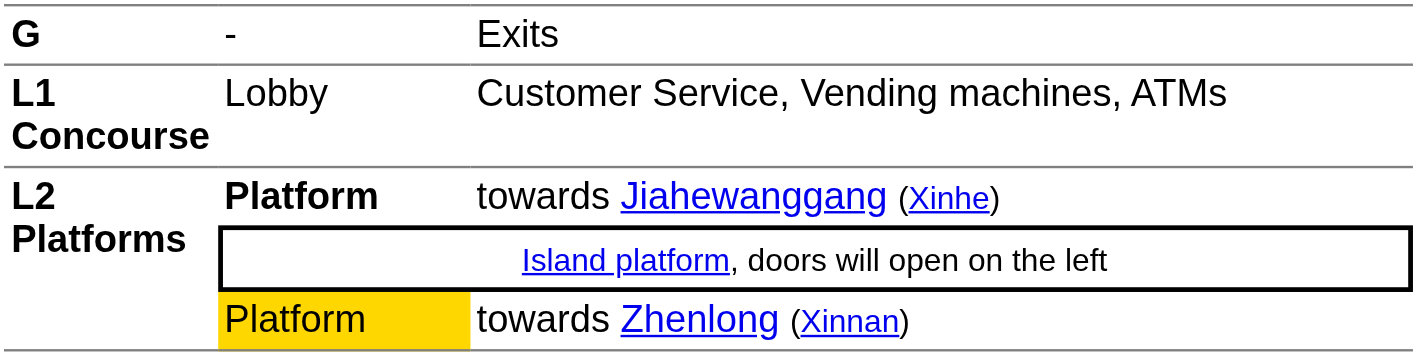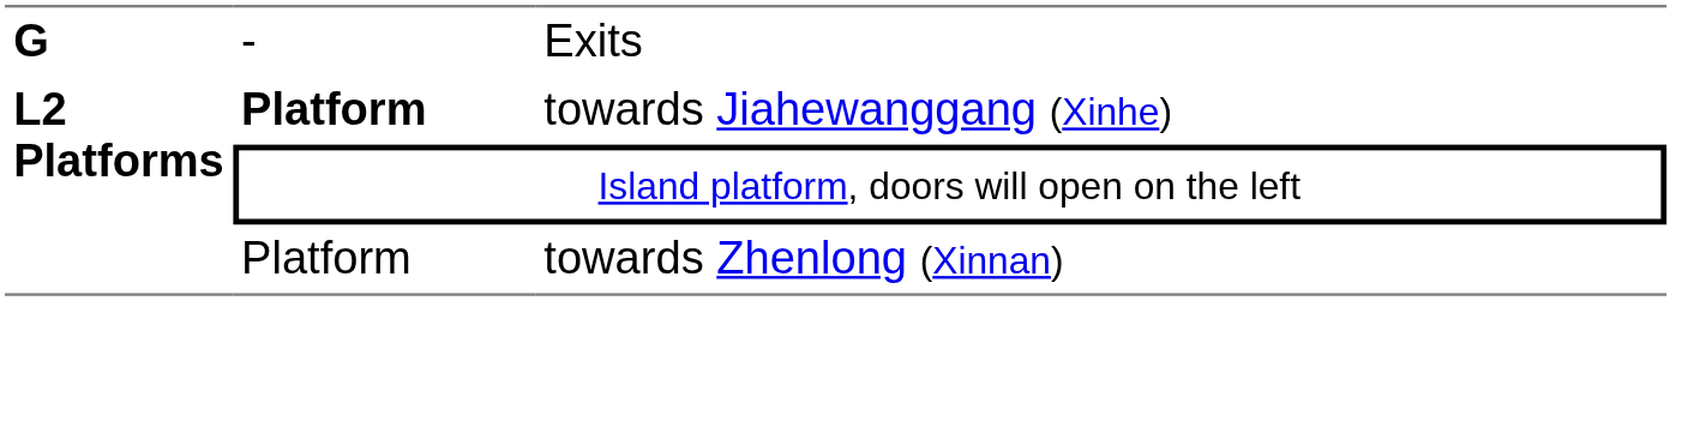 <table table border=0 cellspacing=0 cellpadding=3>
 <tr>
 <td style="border-top:solid 1px gray;" width=50 valign=top><strong>G</strong></td>
 <td style="border-top:solid 1px gray;" width=100 valign=top>-</td>
 <td style="border-top:solid 1px gray;" width=390 valign=top>Exits</td>
-</tr>
-<tr>
-<td style="border-bottom:solid 1px gray; border-top:solid 1px gray;" valign=top width=50><strong>L1<br>Concourse</strong></td>
-<td style="border-bottom:solid 1px gray; border-top:solid 1px gray;" valign=top width=100>Lobby</td>
-<td style="border-bottom:solid 1px gray; border-top:solid 1px gray;" valign=top width=390>Customer Service, Vending machines, ATMs</td>
 </tr>
 <tr>
 <td style="border-bottom:solid 1px gray;" rowspan=4 valign=top><strong>L2<br>Platforms</strong></td>
 <td><strong>Platform </strong></td>
 <td>  towards <a href='#'>Jiahewanggang</a> <small>(<a href='#'>Xinhe</a>)</small></td>
 </tr>
 <tr>
 <td style="border-right:solid 2px black;border-left:solid 2px black;border-top:solid 2px black;border-bottom:solid 2px black;text-align:center;" colspan=2><small><a href='#'>Island platform</a>, doors will open on the left</small></td>
 </tr>
 <tr>
-<td style="background: gold; border-bottom:solid 1px gray;">Platform </td>
+<td style="border-bottom:solid 1px gray;">Platform </td>
 <td style="border-bottom:solid 1px gray;"> towards <a href='#'>Zhenlong</a> <small>(<a href='#'>Xinnan</a>)</small> </td>
 </tr>
 </table>
